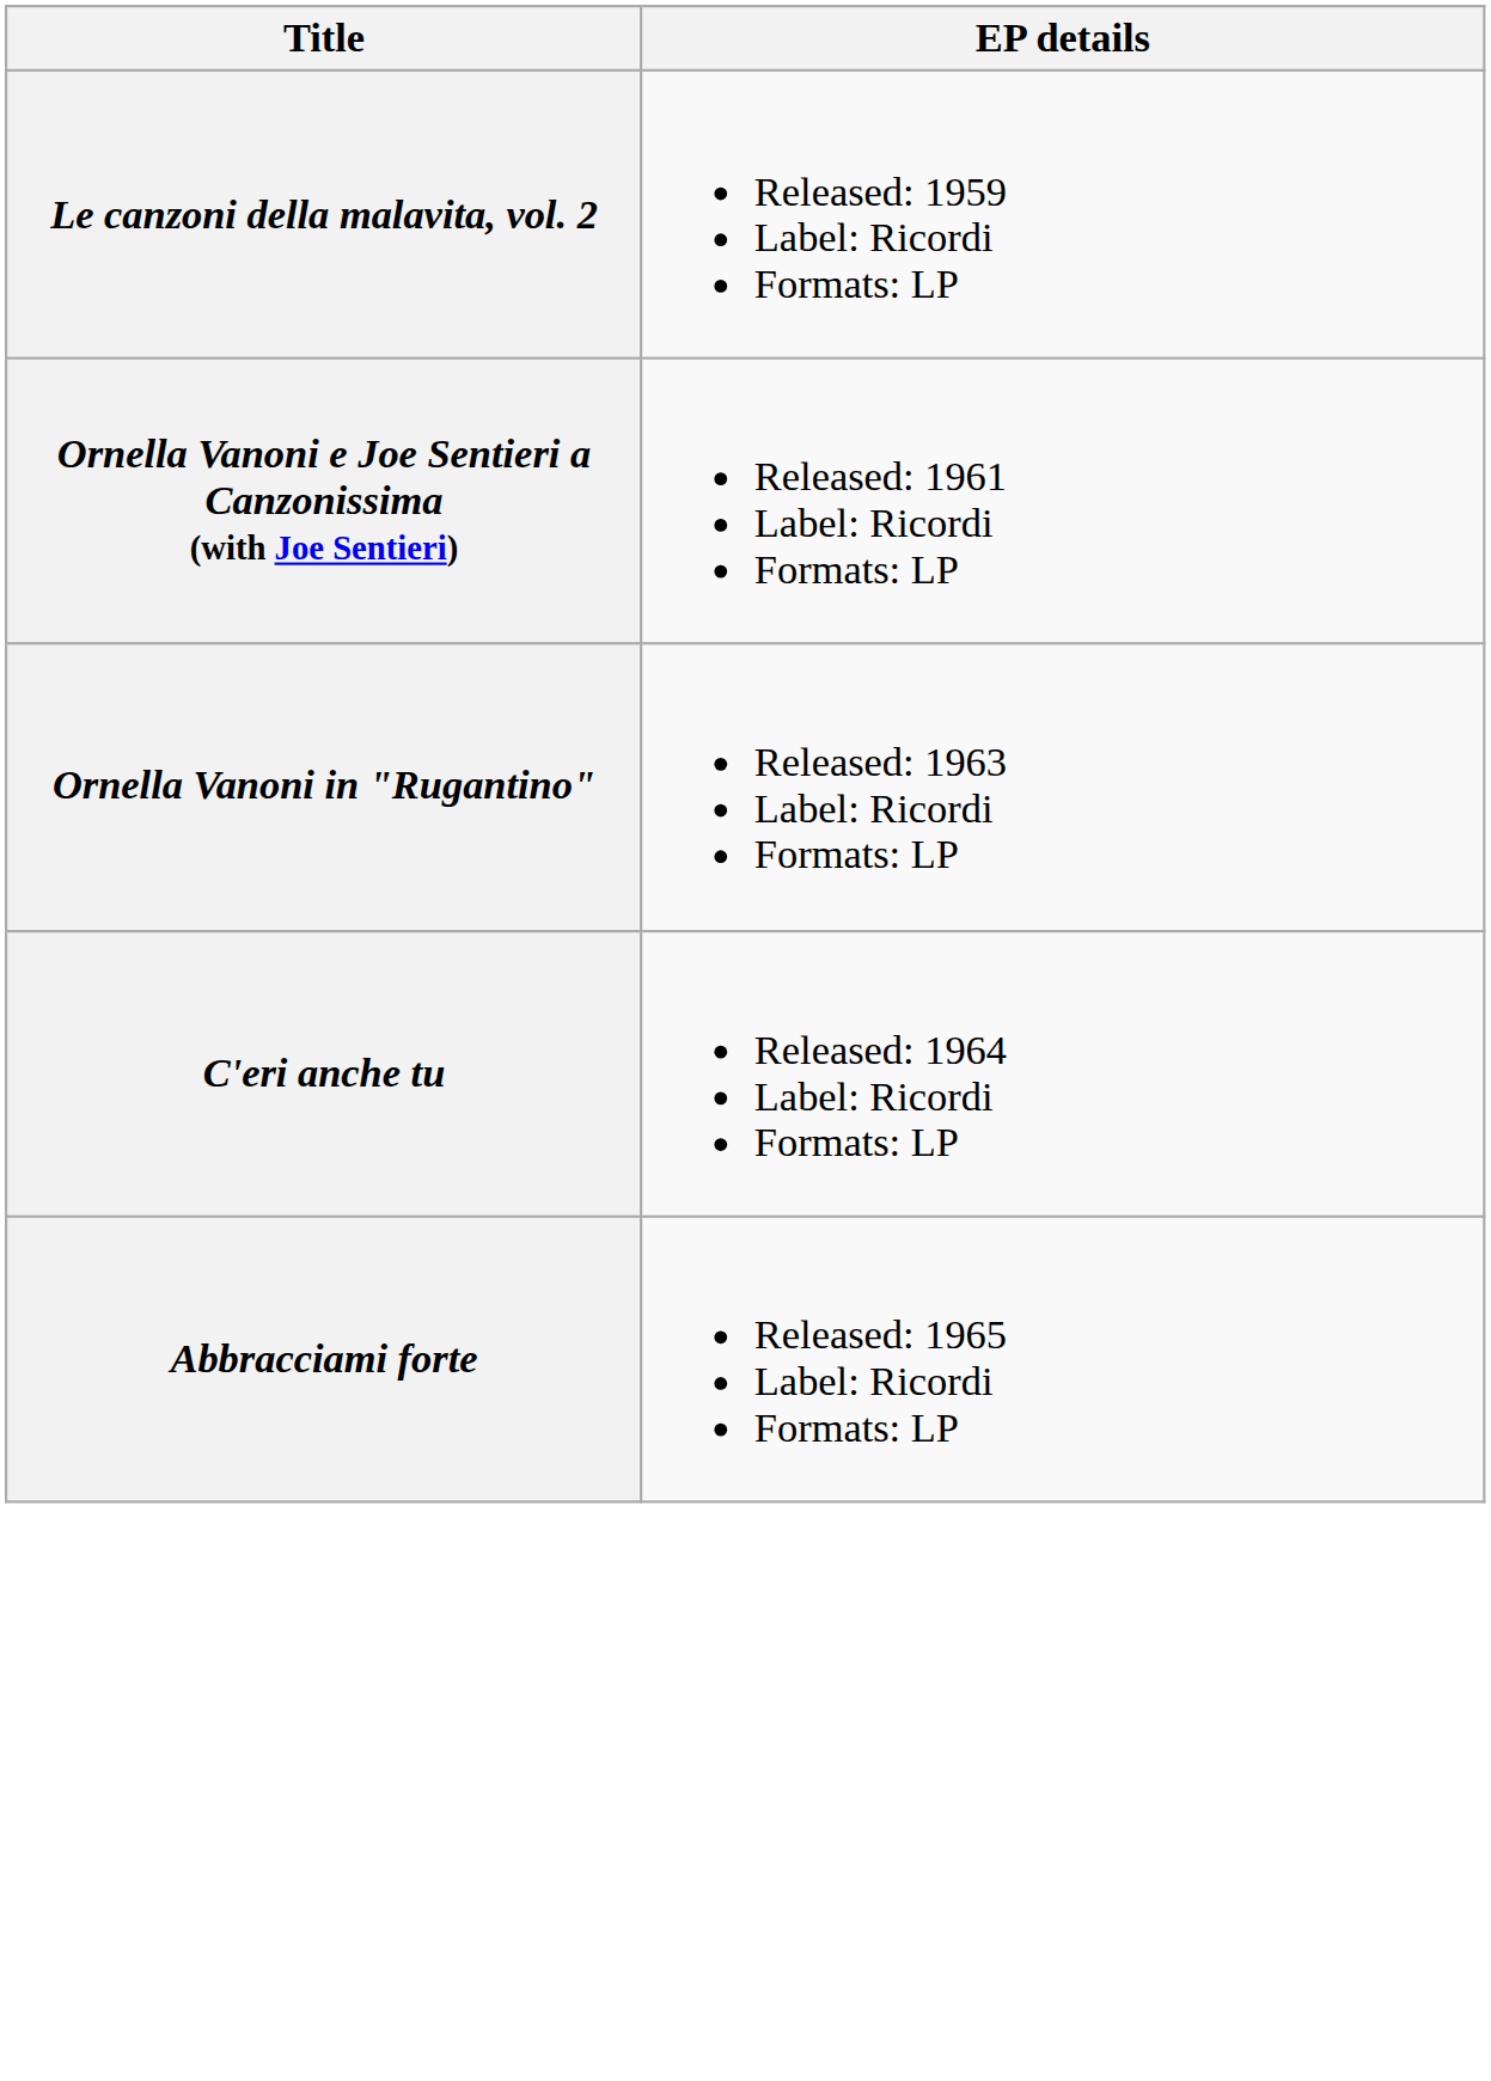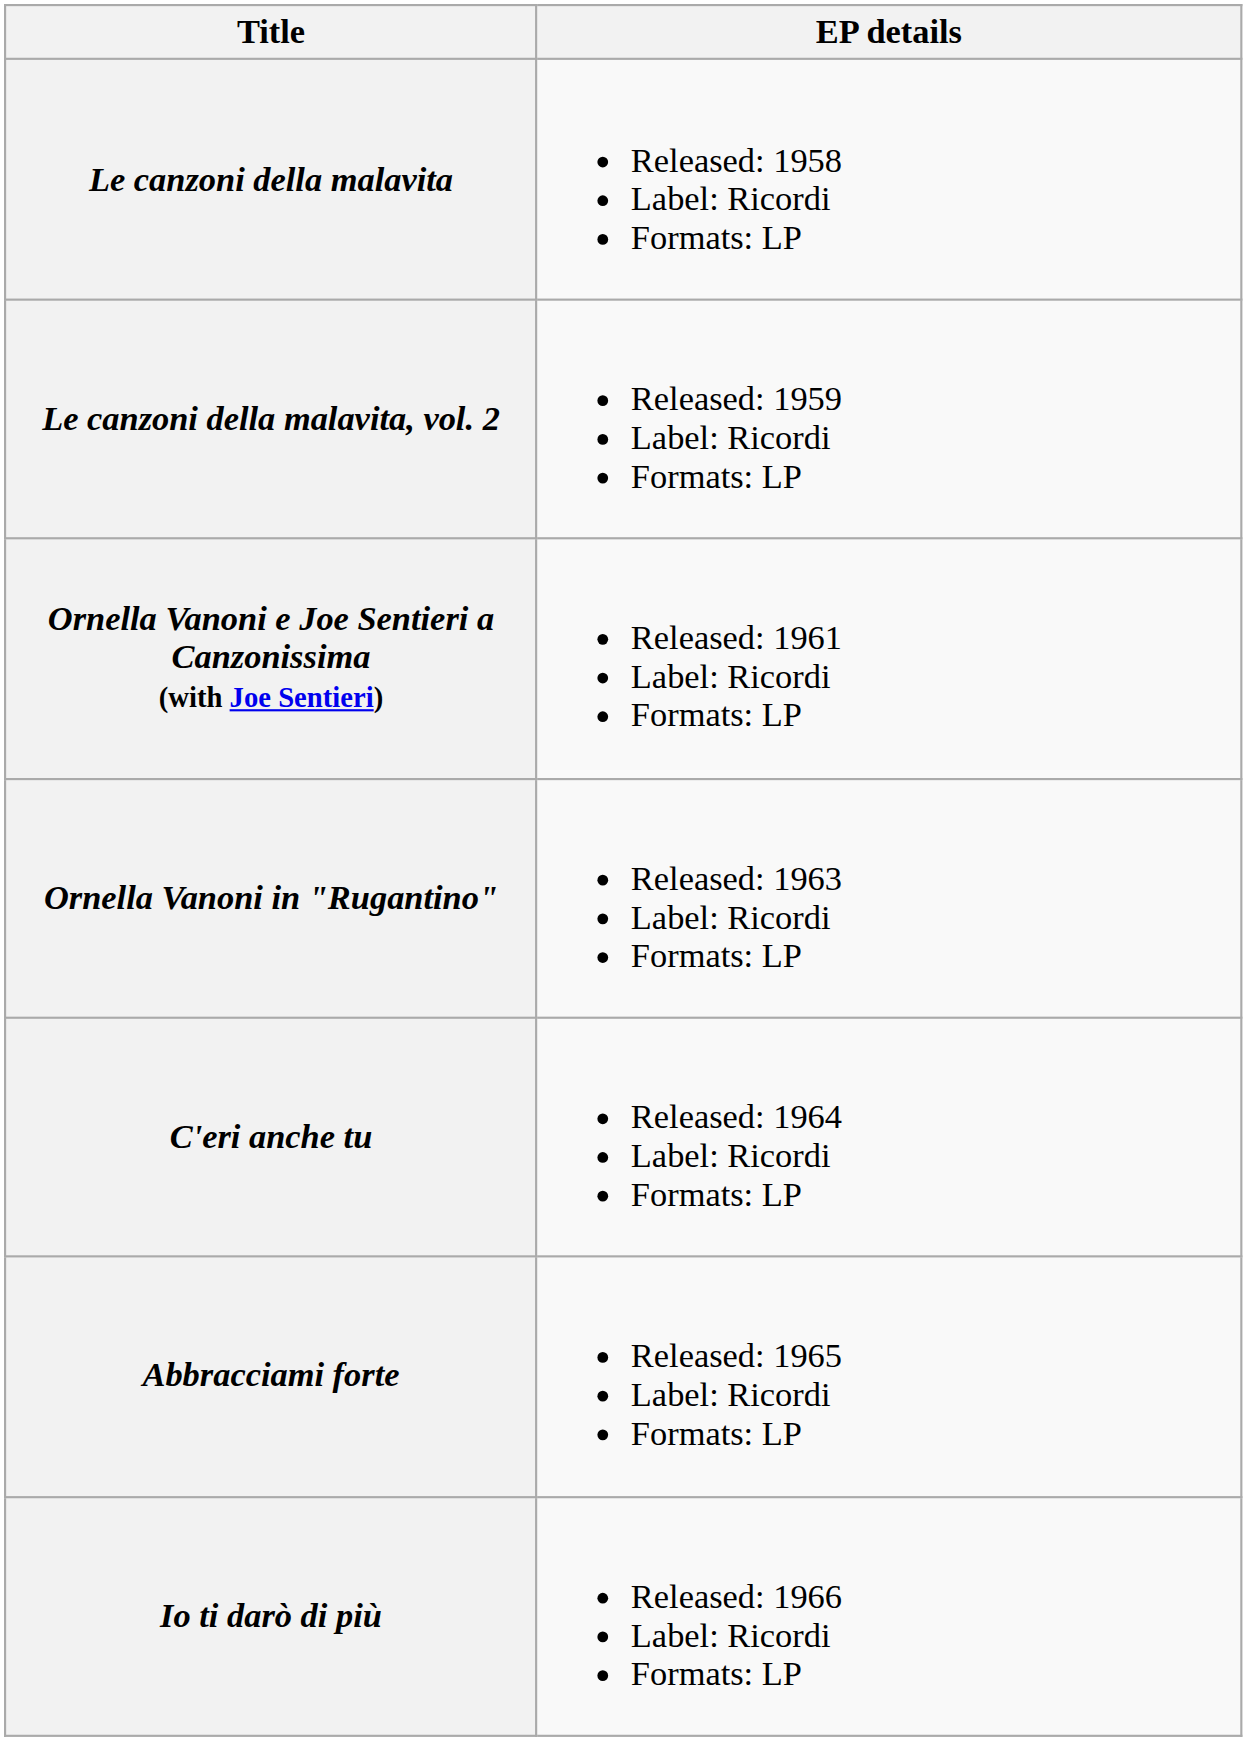 <table class="wikitable plainrowheaders" style="text-align:center;">
 <tr>
 <th style="width:15em;">Title</th>
 <th style="width:20em;">EP details</th>
+</tr>
+<tr>
+<th scope="row"><em>Le canzoni della malavita</em></th>
+<td align="left"><br><ul><li>Released: 1958</li><li>Label: Ricordi</li><li>Formats: LP</li></ul></td>
 </tr>
 <tr>
 <th scope="row"><em>Le canzoni della malavita, vol. 2</em></th>
 <td align="left"><br><ul><li>Released: 1959</li><li>Label: Ricordi</li><li>Formats: LP</li></ul></td>
 </tr>
 <tr>
 <th scope="row"><em>Ornella Vanoni e Joe Sentieri a Canzonissima</em><br> <small>(with <a href='#'>Joe Sentieri</a>)</small></th>
 <td align="left"><br><ul><li>Released: 1961</li><li>Label: Ricordi</li><li>Formats: LP</li></ul></td>
 </tr>
 <tr>
 <th scope="row"><em>Ornella Vanoni in "Rugantino"</em></th>
 <td align="left"><br><ul><li>Released: 1963</li><li>Label: Ricordi</li><li>Formats: LP</li></ul></td>
 </tr>
 <tr>
 <th scope="row"><em>C'eri anche tu</em></th>
 <td align="left"><br><ul><li>Released: 1964</li><li>Label: Ricordi</li><li>Formats: LP</li></ul></td>
 </tr>
 <tr>
 <th scope="row"><em>Abbracciami forte</em></th>
 <td align="left"><br><ul><li>Released: 1965</li><li>Label: Ricordi</li><li>Formats: LP</li></ul></td>
 </tr>
+<tr>
+<th scope="row"><em>Io ti darò di più</em></th>
+<td align="left"><br><ul><li>Released: 1966</li><li>Label: Ricordi</li><li>Formats: LP</li></ul></td>
+</tr>
 </table>
